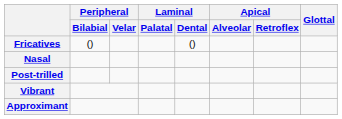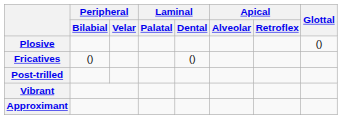 <table class="wikitable" style="text-align:center;">
 <tr>
 <th rowspan=2></th>
 <th colspan=2><a href='#'>Peripheral</a></th>
 <th colspan=2><a href='#'>Laminal</a></th>
 <th colspan=2><a href='#'>Apical</a></th>
 <th rowspan=2><a href='#'>Glottal</a></th>
 </tr>
 <tr>
 <th><a href='#'>Bilabial</a></th>
 <th><a href='#'>Velar</a></th>
 <th><a href='#'>Palatal</a></th>
 <th><a href='#'>Dental</a></th>
 <th><a href='#'>Alveolar</a></th>
 <th><a href='#'>Retroflex</a></th>
 </tr>
 <tr>
+<th><a href='#'>Plosive</a></th>
+<td></td>
+<td></td>
+<td></td>
+<td></td>
+<td></td>
+<td></td>
+<td>()</td>
+</tr>
+<tr>
 <th><a href='#'>Fricatives</a></th>
 <td>()</td>
 <td></td>
 <td></td>
 <td>()</td>
-<td></td>
-<td></td>
-<td></td>
-</tr>
-<tr>
-<th><a href='#'>Nasal</a></th>
-<td></td>
-<td></td>
-<td></td>
-<td></td>
 <td></td>
 <td></td>
 <td></td>
 </tr>
 <tr>
 <th><a href='#'>Post-trilled</a></th>
 <td></td>
 <td></td>
 <td></td>
 <td></td>
 <td></td>
 <td></td>
 <td></td>
 </tr>
 <tr>
 <th><a href='#'>Vibrant</a></th>
 <td colspan=2></td>
 <td></td>
 <td></td>
 <td></td>
 <td></td>
 <td></td>
 </tr>
 <tr>
 <th><a href='#'>Approximant</a></th>
 <td colspan=2></td>
 <td></td>
 <td></td>
 <td></td>
 <td></td>
 <td></td>
 </tr>
 </table>
